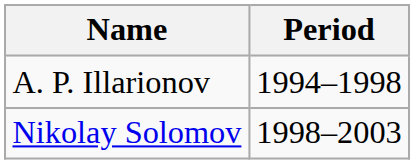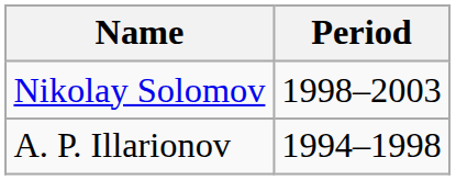 <table class="wikitable">
 <tr>
 <th>Name</th>
 <th>Period</th>
 </tr>
 <tr>
+<td><a href='#'>Nikolay Solomov</a></td>
+<td>1998–2003</td>
+</tr>
+<tr>
 <td>A. P. Illarionov</td>
 <td>1994–1998</td>
 </tr>
-<tr>
-<td><a href='#'>Nikolay Solomov</a></td>
-<td>1998–2003</td>
-</tr>
 </table>
